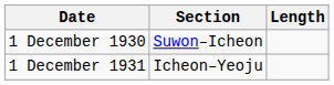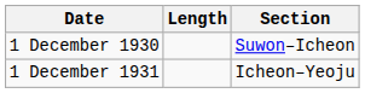 <table class="wikitable">
 <tr>
 <th>Date</th>
+<th>Length</th>
 <th>Section</th>
-<th>Length</th>
 </tr>
 <tr>
 <td>1 December 1930</td>
+<td></td>
 <td><a href='#'>Suwon</a>–Icheon</td>
-<td></td>
 </tr>
 <tr>
 <td>1 December 1931</td>
+<td></td>
 <td>Icheon–Yeoju</td>
-<td></td>
 </tr>
 </table>
